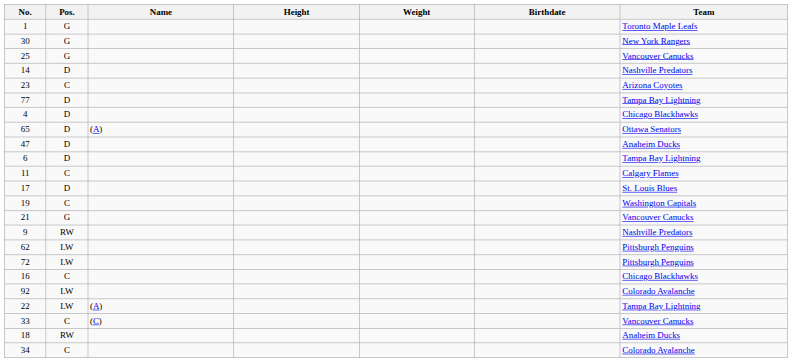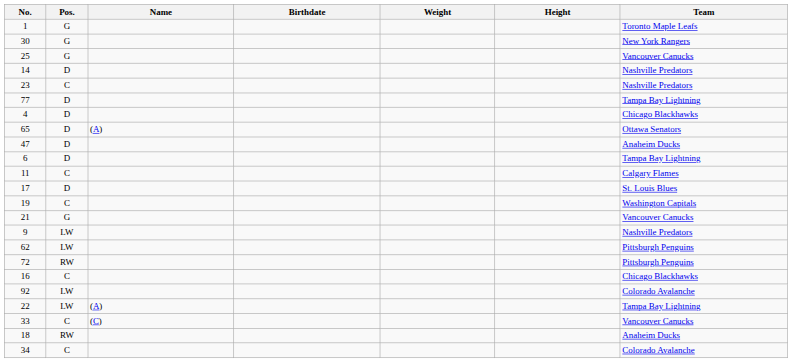 <table width="100%" class="wikitable sortable" style="font-size: 90%; text-align: center;">
 <tr>
 <th style="width:  4%;">No.</th>
 <th style="width:  4%;">Pos.</th>
 <th style="width: 14%;">Name</th>
+<th style="width: 14%;">Birthdate</th>
+<th style="width: 11%;">Weight</th>
 <th style="width: 12%;">Height</th>
-<th style="width: 11%;">Weight</th>
-<th style="width: 14%;">Birthdate</th>
 <th style="width: 16%;">Team</th>
 </tr>
 <tr>
 <td>1</td>
 <td>G</td>
 <td align=left></td>
 <td></td>
 <td></td>
 <td></td>
 <td style="text-align:left;"> <a href='#'>Toronto Maple Leafs</a></td>
 </tr>
 <tr>
 <td>30</td>
 <td>G</td>
 <td align=left></td>
 <td></td>
 <td></td>
 <td></td>
 <td style="text-align:left;"> <a href='#'>New York Rangers</a></td>
 </tr>
 <tr>
 <td>25</td>
 <td>G</td>
 <td align=left></td>
 <td></td>
 <td></td>
 <td></td>
 <td style="text-align:left;"> <a href='#'>Vancouver Canucks</a></td>
 </tr>
 <tr>
 <td>14</td>
 <td>D</td>
 <td align=left></td>
 <td></td>
 <td></td>
 <td></td>
 <td style="text-align:left;"> <a href='#'>Nashville Predators</a></td>
 </tr>
 <tr>
 <td>23</td>
 <td>C</td>
 <td align=left></td>
 <td></td>
 <td></td>
 <td></td>
-<td style="text-align:left;"> <a href='#'>Arizona Coyotes</a></td>
+<td style="text-align:left;"> <a href='#'>Nashville Predators</a></td>
 </tr>
 <tr>
 <td>77</td>
 <td>D</td>
 <td align=left></td>
 <td></td>
 <td></td>
 <td></td>
 <td style="text-align:left;"> <a href='#'>Tampa Bay Lightning</a></td>
 </tr>
 <tr>
 <td>4</td>
 <td>D</td>
 <td align=left></td>
 <td></td>
 <td></td>
 <td></td>
 <td style="text-align:left;"> <a href='#'>Chicago Blackhawks</a></td>
 </tr>
 <tr>
 <td>65</td>
 <td>D</td>
 <td align=left> (<a href='#'>A</a>)</td>
 <td></td>
 <td></td>
 <td></td>
 <td style="text-align:left;"> <a href='#'>Ottawa Senators</a></td>
 </tr>
 <tr>
 <td>47</td>
 <td>D</td>
 <td align=left></td>
 <td></td>
 <td></td>
 <td></td>
 <td style="text-align:left;"> <a href='#'>Anaheim Ducks</a></td>
 </tr>
 <tr>
 <td>6</td>
 <td>D</td>
 <td align=left></td>
 <td></td>
 <td></td>
 <td></td>
 <td style="text-align:left;"> <a href='#'>Tampa Bay Lightning</a></td>
 </tr>
 <tr>
 <td>11</td>
 <td>C</td>
 <td align=left></td>
 <td></td>
 <td></td>
 <td></td>
 <td style="text-align:left;"> <a href='#'>Calgary Flames</a></td>
 </tr>
 <tr>
 <td>17</td>
 <td>D</td>
 <td align=left></td>
 <td></td>
 <td></td>
 <td></td>
 <td style="text-align:left;"> <a href='#'>St. Louis Blues</a></td>
 </tr>
 <tr>
 <td>19</td>
 <td>C</td>
 <td align=left></td>
 <td></td>
 <td></td>
 <td></td>
 <td style="text-align:left;"> <a href='#'>Washington Capitals</a></td>
 </tr>
 <tr>
 <td>21</td>
 <td>G</td>
 <td align=left></td>
 <td></td>
 <td></td>
 <td></td>
 <td style="text-align:left;"> <a href='#'>Vancouver Canucks</a></td>
 </tr>
 <tr>
 <td>9</td>
-<td>RW</td>
+<td>LW</td>
 <td align=left></td>
 <td></td>
 <td></td>
 <td></td>
 <td style="text-align:left;"> <a href='#'>Nashville Predators</a></td>
 </tr>
 <tr>
 <td>62</td>
 <td>LW</td>
 <td align=left></td>
 <td></td>
 <td></td>
 <td></td>
 <td style="text-align:left;"> <a href='#'>Pittsburgh Penguins</a></td>
 </tr>
 <tr>
 <td>72</td>
-<td>LW</td>
+<td>RW</td>
 <td align=left></td>
 <td></td>
 <td></td>
 <td></td>
 <td style="text-align:left;"> <a href='#'>Pittsburgh Penguins</a></td>
 </tr>
 <tr>
 <td>16</td>
 <td>C</td>
 <td align=left></td>
 <td></td>
 <td></td>
 <td></td>
 <td style="text-align:left;"> <a href='#'>Chicago Blackhawks</a></td>
 </tr>
 <tr>
 <td>92</td>
 <td>LW</td>
 <td align=left></td>
 <td></td>
 <td></td>
 <td></td>
 <td style="text-align:left;"> <a href='#'>Colorado Avalanche</a></td>
 </tr>
 <tr>
 <td>22</td>
 <td>LW</td>
 <td align=left> (<a href='#'>A</a>)</td>
 <td></td>
 <td></td>
 <td></td>
 <td style="text-align:left;"> <a href='#'>Tampa Bay Lightning</a></td>
 </tr>
 <tr>
 <td>33</td>
 <td>C</td>
 <td align=left> (<a href='#'>C</a>)</td>
 <td></td>
 <td></td>
 <td></td>
 <td style="text-align:left;"> <a href='#'>Vancouver Canucks</a></td>
 </tr>
 <tr>
 <td>18</td>
 <td>RW</td>
 <td align=left></td>
 <td></td>
 <td></td>
 <td></td>
 <td style="text-align:left;"> <a href='#'>Anaheim Ducks</a></td>
 </tr>
 <tr>
 <td>34</td>
 <td>C</td>
 <td align=left></td>
 <td></td>
 <td></td>
 <td></td>
 <td style="text-align:left;"> <a href='#'>Colorado Avalanche</a></td>
 </tr>
 </table>
